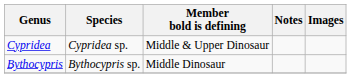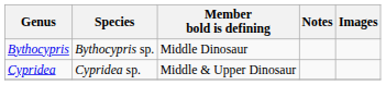 <table class="wikitable sortable">
 <tr>
 <th>Genus</th>
 <th>Species</th>
 <th>Member<br>bold is defining</th>
 <th>Notes</th>
 <th>Images</th>
 </tr>
 <tr>
+<td><em><a href='#'>Bythocypris</a></em></td>
+<td><em>Bythocypris</em> sp.</td>
+<td>Middle Dinosaur</td>
+<td align=center></td>
+<td></td>
+</tr>
+<tr>
 <td><em><a href='#'>Cypridea</a></em></td>
 <td><em>Cypridea</em> sp.</td>
 <td>Middle & Upper Dinosaur</td>
 <td align=center></td>
 <td></td>
 </tr>
 <tr>
-<td><em><a href='#'>Bythocypris</a></em></td>
-<td><em>Bythocypris</em> sp.</td>
-<td>Middle Dinosaur</td>
-<td align=center></td>
-<td></td>
-</tr>
-<tr>
 </tr>
 </table>
